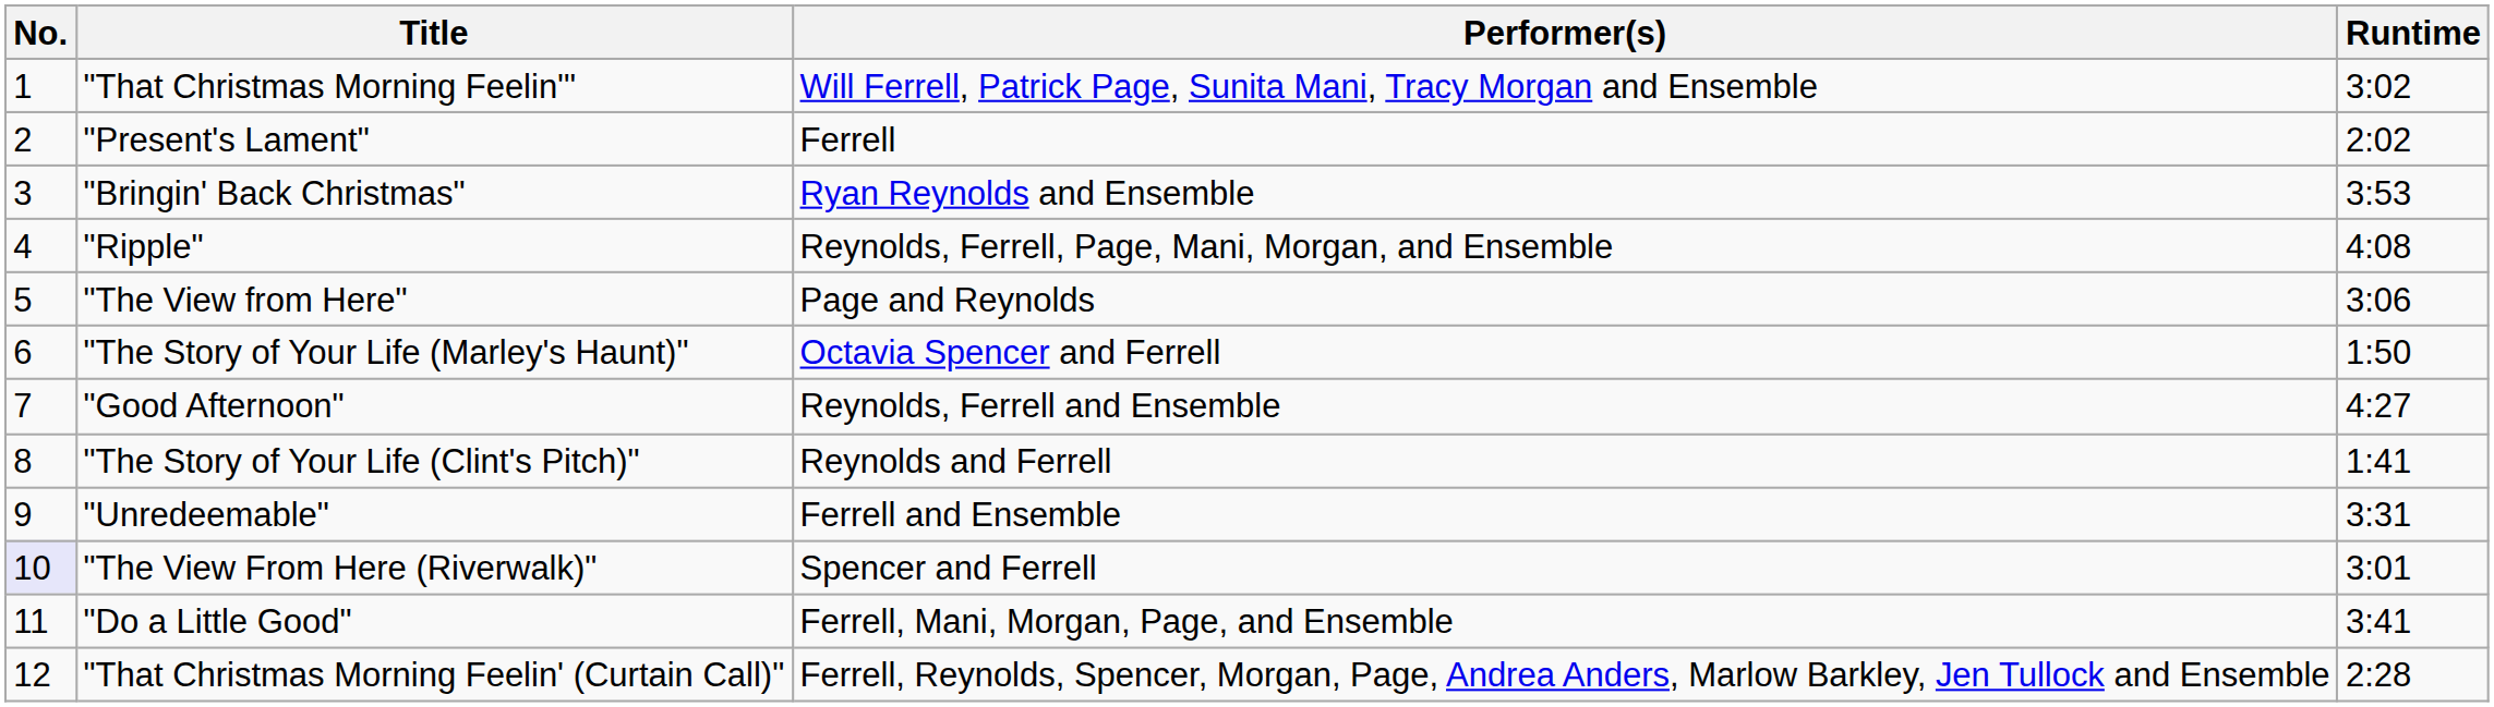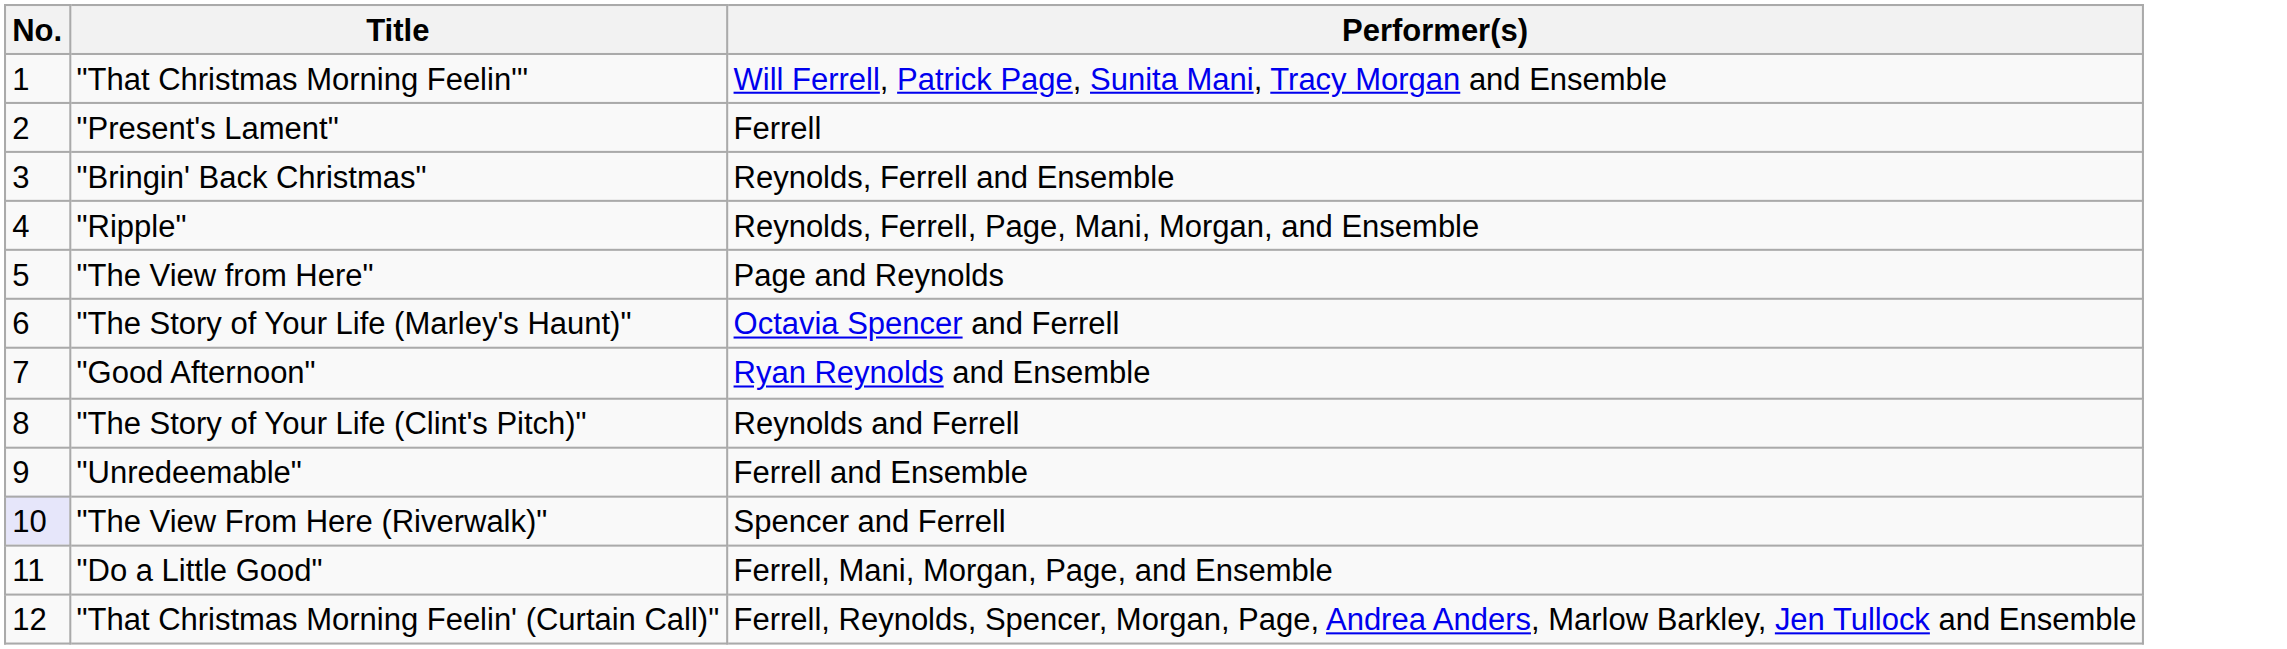 <table class="wikitable" style="font-size:95%" width:90%;>
 <tr>
 <th>No.</th>
 <th>Title</th>
 <th>Performer(s)</th>
-<th>Runtime</th>
 </tr>
 <tr>
 <td>1</td>
 <td>"That Christmas Morning Feelin'"</td>
 <td><a href='#'>Will Ferrell</a>, <a href='#'>Patrick Page</a>, <a href='#'>Sunita Mani</a>, <a href='#'>Tracy Morgan</a> and Ensemble</td>
-<td>3:02</td>
 </tr>
 <tr>
 <td>2</td>
 <td>"Present's Lament"</td>
 <td>Ferrell</td>
-<td>2:02</td>
 </tr>
 <tr>
 <td>3</td>
 <td>"Bringin' Back Christmas"</td>
-<td><a href='#'>Ryan Reynolds</a> and Ensemble</td>
-<td>3:53</td>
+<td>Reynolds, Ferrell and Ensemble</td>
 </tr>
 <tr>
 <td>4</td>
 <td>"Ripple"</td>
 <td>Reynolds, Ferrell, Page, Mani, Morgan, and Ensemble</td>
-<td>4:08</td>
 </tr>
 <tr>
 <td>5</td>
 <td>"The View from Here"</td>
 <td>Page and Reynolds</td>
-<td>3:06</td>
 </tr>
 <tr>
 <td>6</td>
 <td>"The Story of Your Life (Marley's Haunt)"</td>
 <td><a href='#'>Octavia Spencer</a> and Ferrell</td>
-<td>1:50</td>
 </tr>
 <tr>
 <td>7</td>
 <td>"Good Afternoon"</td>
-<td>Reynolds, Ferrell and Ensemble</td>
-<td>4:27</td>
+<td><a href='#'>Ryan Reynolds</a> and Ensemble</td>
 </tr>
 <tr>
 <td>8</td>
 <td>"The Story of Your Life (Clint's Pitch)"</td>
 <td>Reynolds and Ferrell</td>
-<td>1:41</td>
 </tr>
 <tr>
 <td>9</td>
 <td>"Unredeemable"</td>
 <td>Ferrell and Ensemble</td>
-<td>3:31</td>
 </tr>
 <tr>
 <td style="background: lavender;">10</td>
 <td>"The View From Here (Riverwalk)"</td>
 <td>Spencer and Ferrell</td>
-<td>3:01</td>
 </tr>
 <tr>
 <td>11</td>
 <td>"Do a Little Good"</td>
 <td>Ferrell, Mani, Morgan, Page, and Ensemble</td>
-<td>3:41</td>
 </tr>
 <tr>
 <td>12</td>
 <td>"That Christmas Morning Feelin' (Curtain Call)"</td>
 <td>Ferrell, Reynolds, Spencer, Morgan, Page, <a href='#'>Andrea Anders</a>, Marlow Barkley, <a href='#'>Jen Tullock</a> and Ensemble</td>
-<td>2:28</td>
 </tr>
 </table>
